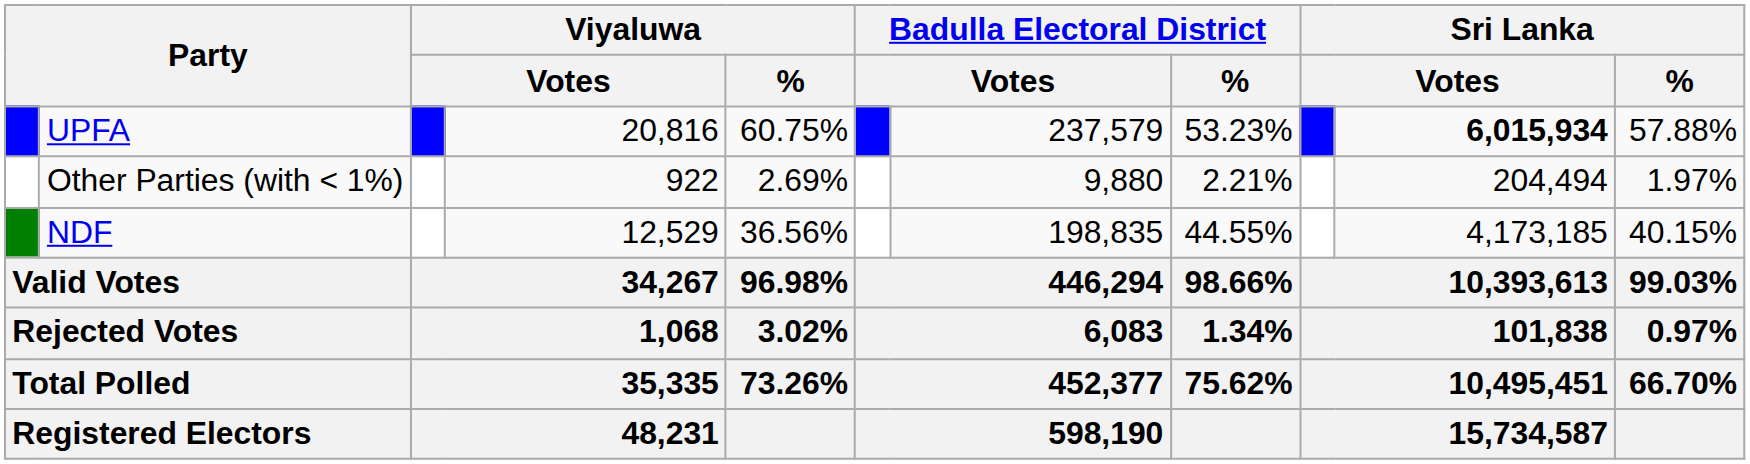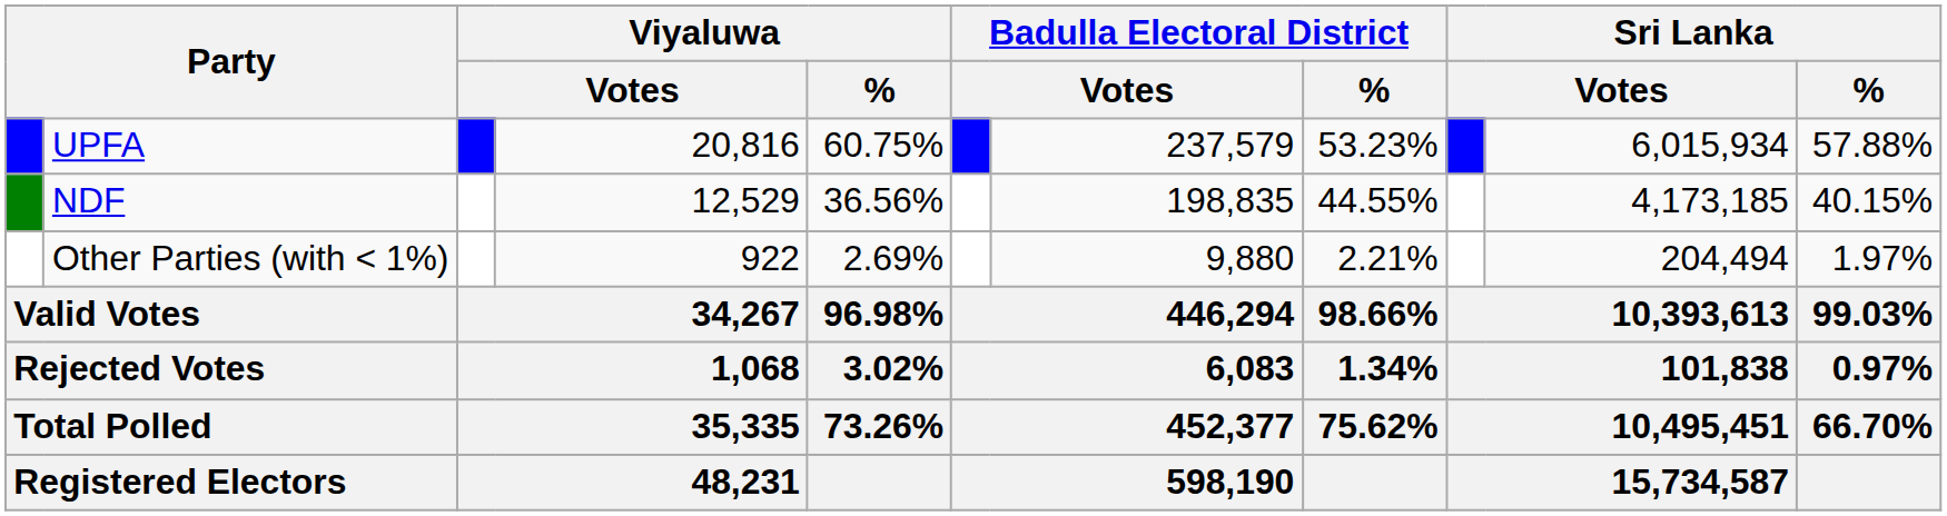 <table class="wikitable">
 <tr>
 <th colspan="2" width="144px"rowspan="2">Party</th>
 <th colspan="3" width="216px">Viyaluwa</th>
 <th colspan="3" width="216px"><a href='#'>Badulla Electoral District</a></th>
 <th colspan="3" width="216px">Sri Lanka</th>
 </tr>
 <tr>
 <th colspan="2" width="144px">Votes</th>
 <th>%</th>
 <th colspan="2" width="144px">Votes</th>
 <th>%</th>
 <th colspan="2" width="144px">Votes</th>
 <th>%</th>
 </tr>
 <tr>
 <td style="background-color:blue;" width="10px"></td>
 <td style="text-align:left;"><a href='#'>UPFA</a></td>
 <td style="background-color:blue;" width="10px"></td>
 <td style="text-align:right;">20,816</td>
 <td style="text-align:right;">60.75%</td>
 <td style="background-color:blue;" width="10px"></td>
 <td style="text-align:right;">237,579</td>
 <td style="text-align:right;">53.23%</td>
 <td style="background-color:blue;" width="10px"></td>
-<td style="text-align:right;"><strong>6,015,934</strong></td>
+<td style="text-align:right;">6,015,934</td>
 <td style="text-align:right;">57.88%</td>
+</tr>
+<tr>
+<td style="background-color:green;" width="10px"></td>
+<td style="text-align:left;"><a href='#'>NDF</a></td>
+<td style="background-color:white;" width="10px"></td>
+<td style="text-align:right;">12,529</td>
+<td style="text-align:right;">36.56%</td>
+<td style="background-color:white;" width="10px"></td>
+<td style="text-align:right;">198,835</td>
+<td style="text-align:right;">44.55%</td>
+<td style="background-color:white;" width="10px"></td>
+<td style="text-align:right;">4,173,185</td>
+<td style="text-align:right;">40.15%</td>
 </tr>
 <tr>
 <td style="background-color:white;" width="10px"></td>
 <td style="text-align:left;">Other Parties (with < 1%)</td>
 <td style="background-color:white;" width="10px"></td>
 <td style="text-align:right;">922</td>
 <td style="text-align:right;">2.69%</td>
 <td style="background-color:white;" width="10px"></td>
 <td style="text-align:right;">9,880</td>
 <td style="text-align:right;">2.21%</td>
 <td style="background-color:white;" width="10px"></td>
 <td style="text-align:right;">204,494</td>
 <td style="text-align:right;">1.97%</td>
-</tr>
-<tr>
-<td style="background-color:green;" width="10px"></td>
-<td style="text-align:left;"><a href='#'>NDF</a></td>
-<td style="background-color:white;" width="10px"></td>
-<td style="text-align:right;">12,529</td>
-<td style="text-align:right;">36.56%</td>
-<td style="background-color:white;" width="10px"></td>
-<td style="text-align:right;">198,835</td>
-<td style="text-align:right;">44.55%</td>
-<td style="background-color:white;" width="10px"></td>
-<td style="text-align:right;">4,173,185</td>
-<td style="text-align:right;">40.15%</td>
 </tr>
 <tr>
 <th colspan="2" width="144px"style="text-align:left;">Valid Votes</th>
 <th style="text-align:right;"colspan="2" width="144px">34,267</th>
 <th style="text-align:right;">96.98%</th>
 <th style="text-align:right;"colspan="2" width="144px">446,294</th>
 <th style="text-align:right;">98.66%</th>
 <th style="text-align:right;"colspan="2" width="144px">10,393,613</th>
 <th style="text-align:right;">99.03%</th>
 </tr>
 <tr>
 <th colspan="2" width="144px"style="text-align:left;">Rejected Votes</th>
 <th style="text-align:right;"colspan="2" width="144px">1,068</th>
 <th style="text-align:right;">3.02%</th>
 <th style="text-align:right;"colspan="2" width="144px">6,083</th>
 <th style="text-align:right;">1.34%</th>
 <th style="text-align:right;"colspan="2" width="144px">101,838</th>
 <th style="text-align:right;">0.97%</th>
 </tr>
 <tr>
 <th colspan="2" width="144px"style="text-align:left;">Total Polled</th>
 <th style="text-align:right;"colspan="2" width="144px">35,335</th>
 <th style="text-align:right;">73.26%</th>
 <th style="text-align:right;"colspan="2" width="144px">452,377</th>
 <th style="text-align:right;">75.62%</th>
 <th style="text-align:right;"colspan="2" width="144px">10,495,451</th>
 <th style="text-align:right;">66.70%</th>
 </tr>
 <tr>
 <th colspan="2" width="144px"style="text-align:left;">Registered Electors</th>
 <th style="text-align:right;"colspan="2" width="144px">48,231</th>
 <th></th>
 <th style="text-align:right;"colspan="2" width="144px">598,190</th>
 <th></th>
 <th style="text-align:right;"colspan="2" width="144px">15,734,587</th>
 <th></th>
 </tr>
 </table>
